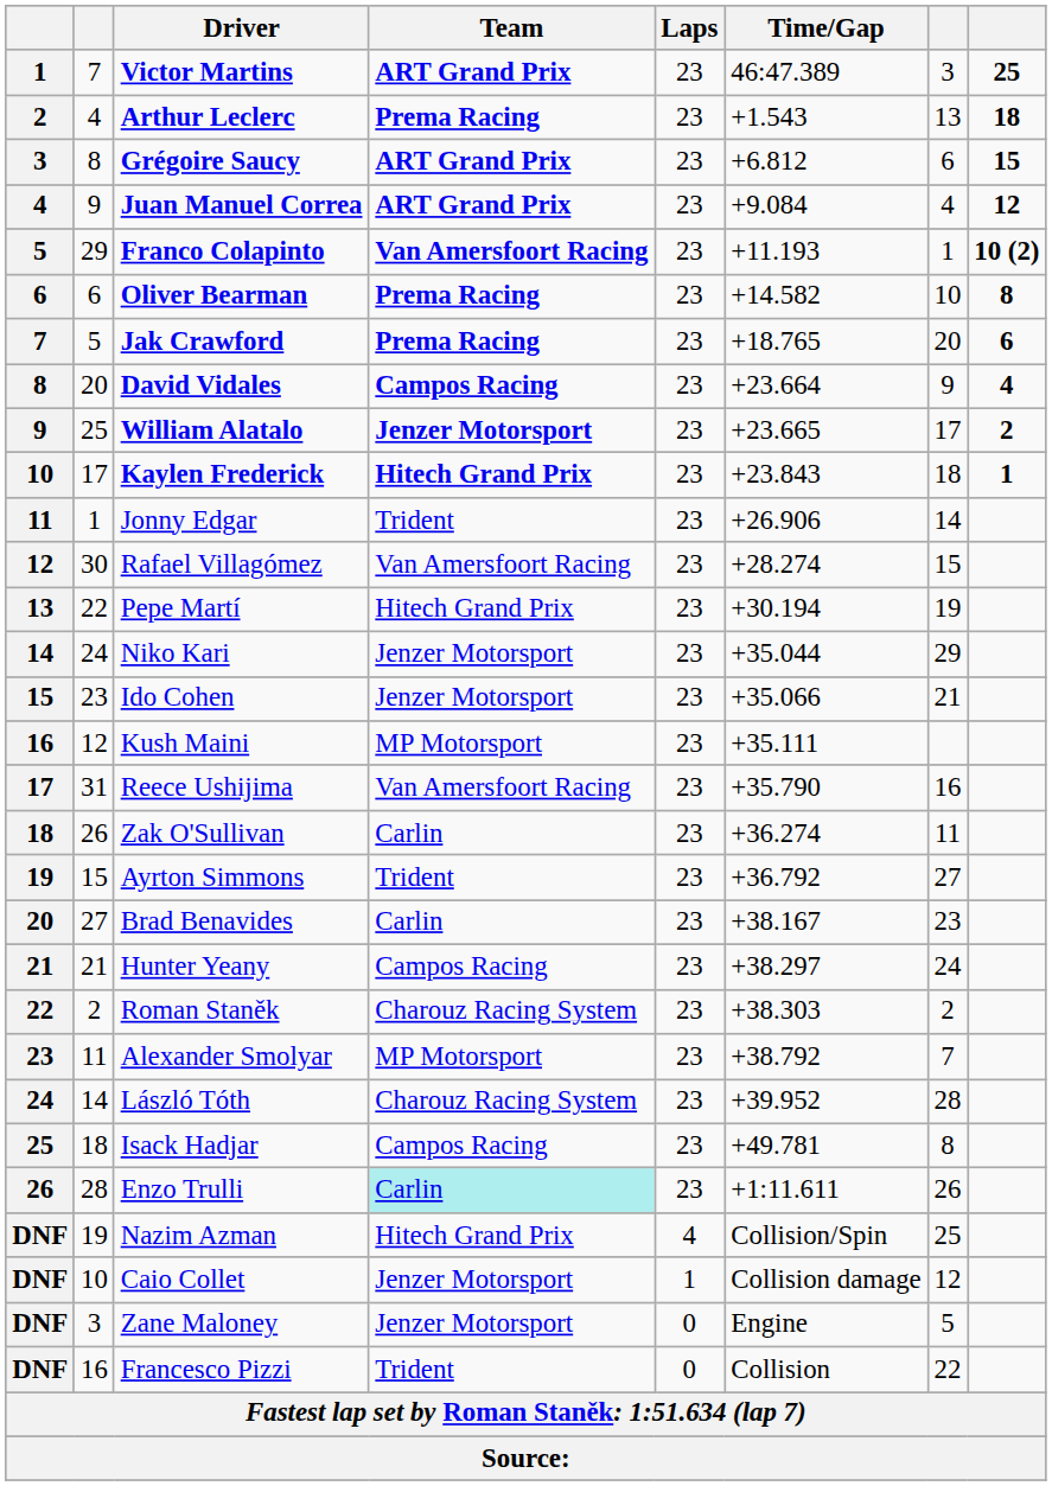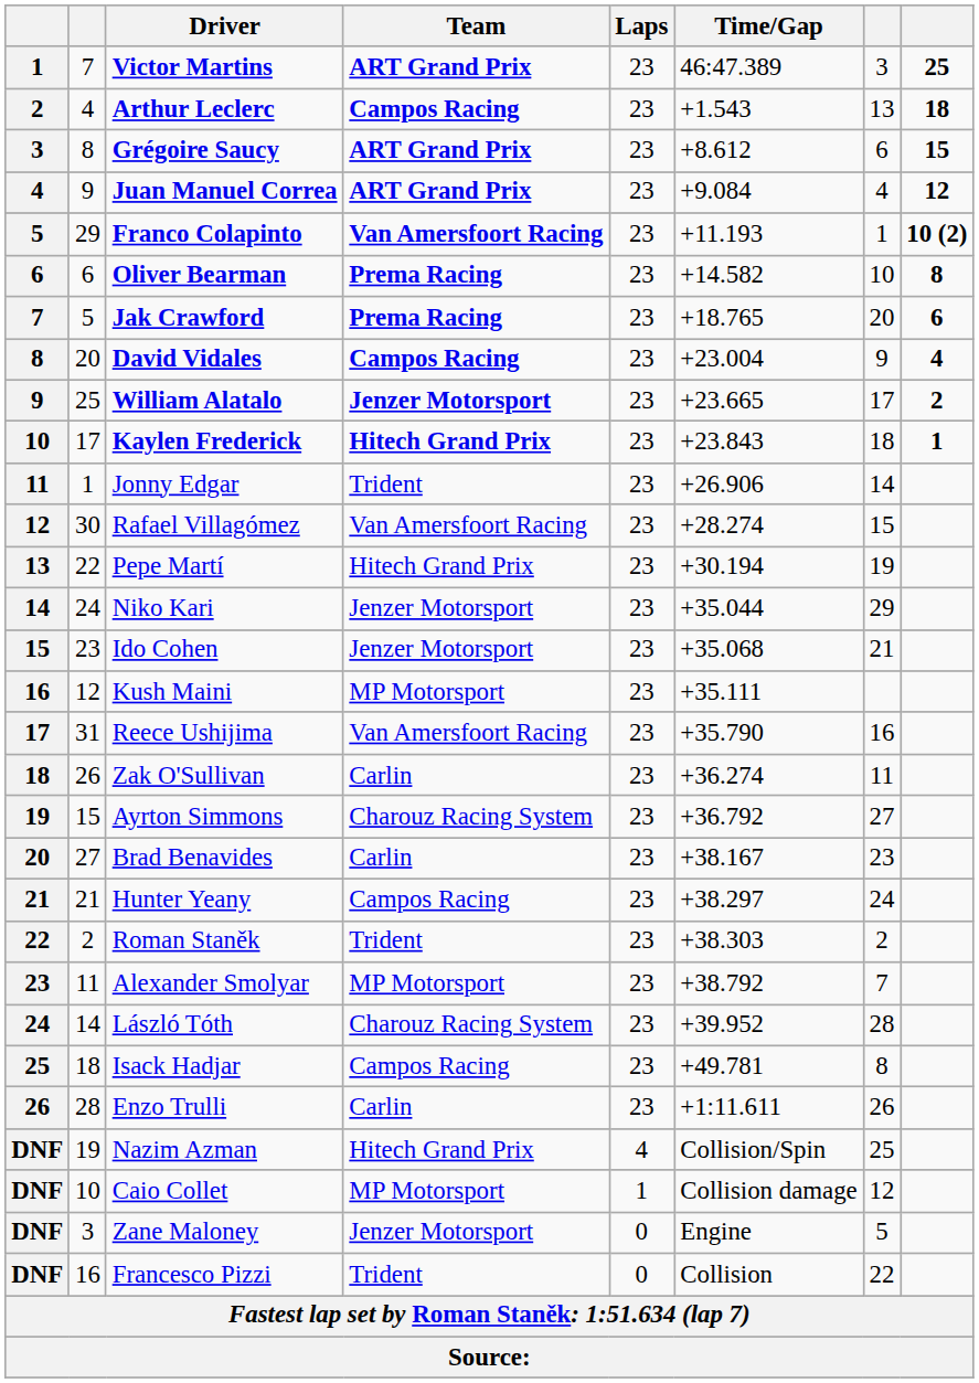 <table class="wikitable" style="font-size:85%">
 <tr>
 <th></th>
 <th></th>
 <th>Driver</th>
 <th>Team</th>
 <th>Laps</th>
 <th>Time/Gap</th>
 <th></th>
 <th></th>
 </tr>
 <tr>
 <th>1</th>
 <td align="center">7</td>
 <td><strong> <a href='#'>Victor Martins</a></strong></td>
 <td><strong><a href='#'>ART Grand Prix</a></strong></td>
 <td align="center">23</td>
 <td>46:47.389</td>
 <td align="center">3</td>
 <td align="center"><strong>25</strong></td>
 </tr>
 <tr>
 <th>2</th>
 <td align="center">4</td>
 <td><strong> <a href='#'>Arthur Leclerc</a></strong></td>
-<td><strong><a href='#'>Prema Racing</a></strong></td>
+<td><strong><a href='#'>Campos Racing</a></strong></td>
 <td align="center">23</td>
 <td>+1.543</td>
 <td align="center">13</td>
 <td align="center"><strong>18</strong></td>
 </tr>
 <tr>
 <th>3</th>
 <td align="center">8</td>
 <td><strong> <a href='#'>Grégoire Saucy</a></strong></td>
 <td><strong><a href='#'>ART Grand Prix</a></strong></td>
 <td align="center">23</td>
-<td>+6.812</td>
+<td>+8.612</td>
 <td align="center">6</td>
 <td align="center"><strong>15</strong></td>
 </tr>
 <tr>
 <th>4</th>
 <td align="center">9</td>
 <td><strong> <a href='#'>Juan Manuel Correa</a></strong></td>
 <td><strong><a href='#'>ART Grand Prix</a></strong></td>
 <td align="center">23</td>
 <td>+9.084</td>
 <td align="center">4</td>
 <td align="center"><strong>12</strong></td>
 </tr>
 <tr>
 <th>5</th>
 <td align="center">29</td>
 <td><strong> <a href='#'>Franco Colapinto</a></strong></td>
 <td><strong><a href='#'>Van Amersfoort Racing</a></strong></td>
 <td align="center">23</td>
 <td>+11.193</td>
 <td align="center">1</td>
 <td align="center"><strong>10 (2)</strong></td>
 </tr>
 <tr>
 <th>6</th>
 <td align="center">6</td>
 <td><strong> <a href='#'>Oliver Bearman</a></strong></td>
 <td><a href='#'><strong>Prema Racing</strong></a></td>
 <td align="center">23</td>
 <td>+14.582</td>
 <td align="center">10</td>
 <td align="center"><strong>8</strong></td>
 </tr>
 <tr>
 <th>7</th>
 <td align="center">5</td>
 <td><strong> <a href='#'>Jak Crawford</a></strong></td>
 <td><a href='#'><strong>Prema Racing</strong></a></td>
 <td align="center">23</td>
 <td>+18.765</td>
 <td align="center">20</td>
 <td align="center"><strong>6</strong></td>
 </tr>
 <tr>
 <th>8</th>
 <td align="center">20</td>
 <td><strong> <a href='#'>David Vidales</a></strong></td>
 <td><strong><a href='#'>Campos Racing</a></strong></td>
 <td align="center">23</td>
-<td>+23.664</td>
+<td>+23.004</td>
 <td align="center">9</td>
 <td align="center"><strong>4</strong></td>
 </tr>
 <tr>
 <th>9</th>
 <td align="center">25</td>
 <td><strong> <a href='#'>William Alatalo</a></strong></td>
 <td><strong><a href='#'>Jenzer Motorsport</a></strong></td>
 <td align="center">23</td>
 <td>+23.665</td>
 <td align="center">17</td>
 <td align="center"><strong>2</strong></td>
 </tr>
 <tr>
 <th>10</th>
 <td align="center">17</td>
 <td><strong> <a href='#'>Kaylen Frederick</a></strong></td>
 <td><strong><a href='#'>Hitech Grand Prix</a></strong></td>
 <td align="center">23</td>
 <td>+23.843</td>
 <td align="center">18</td>
 <td align="center"><strong>1</strong></td>
 </tr>
 <tr>
 <th>11</th>
 <td align="center">1</td>
 <td> <a href='#'>Jonny Edgar</a></td>
 <td><a href='#'>Trident</a></td>
 <td align="center">23</td>
 <td>+26.906</td>
 <td align="center">14</td>
 <td align="center"></td>
 </tr>
 <tr>
 <th>12</th>
 <td align="center">30</td>
 <td> <a href='#'>Rafael Villagómez</a></td>
 <td><a href='#'>Van Amersfoort Racing</a></td>
 <td align="center">23</td>
 <td>+28.274</td>
 <td align="center">15</td>
 <td></td>
 </tr>
 <tr>
 <th>13</th>
 <td align="center">22</td>
 <td> <a href='#'>Pepe Martí</a></td>
 <td><a href='#'>Hitech Grand Prix</a></td>
 <td align="center">23</td>
 <td>+30.194</td>
 <td align="center">19</td>
 <td></td>
 </tr>
 <tr>
 <th>14</th>
 <td align="center">24</td>
 <td> <a href='#'>Niko Kari</a></td>
 <td><a href='#'>Jenzer Motorsport</a></td>
 <td align="center">23</td>
 <td>+35.044</td>
 <td align="center">29</td>
 <td align="center"></td>
 </tr>
 <tr>
 <th>15</th>
 <td align="center">23</td>
 <td> <a href='#'>Ido Cohen</a></td>
 <td><a href='#'>Jenzer Motorsport</a></td>
 <td align="center">23</td>
-<td>+35.066</td>
+<td>+35.068</td>
 <td align="center">21</td>
 <td></td>
 </tr>
 <tr>
 <th>16</th>
 <td align="center">12</td>
 <td> <a href='#'>Kush Maini</a></td>
 <td><a href='#'>MP Motorsport</a></td>
 <td align="center">23</td>
 <td>+35.111</td>
 <td align="center"></td>
 <td></td>
 </tr>
 <tr>
 <th>17</th>
 <td align="center">31</td>
 <td> <a href='#'>Reece Ushijima</a></td>
 <td><a href='#'>Van Amersfoort Racing</a></td>
 <td align="center">23</td>
 <td>+35.790</td>
 <td align="center">16</td>
 <td></td>
 </tr>
 <tr>
 <th>18</th>
 <td align="center">26</td>
 <td> <a href='#'>Zak O'Sullivan</a></td>
 <td><a href='#'>Carlin</a></td>
 <td align="center">23</td>
 <td>+36.274</td>
 <td align="center">11</td>
 <td align="center"></td>
 </tr>
 <tr>
 <th>19</th>
 <td align="center">15</td>
 <td> <a href='#'>Ayrton Simmons</a></td>
-<td><a href='#'>Trident</a></td>
+<td><a href='#'>Charouz Racing System</a></td>
 <td align="center">23</td>
 <td>+36.792</td>
 <td align="center">27</td>
 <td align="center"></td>
 </tr>
 <tr>
 <th>20</th>
 <td align="center">27</td>
 <td> <a href='#'>Brad Benavides</a></td>
 <td><a href='#'>Carlin</a></td>
 <td align="center">23</td>
 <td>+38.167</td>
 <td align="center">23</td>
 <td></td>
 </tr>
 <tr>
 <th>21</th>
 <td align="center">21</td>
 <td> <a href='#'>Hunter Yeany</a></td>
 <td><a href='#'>Campos Racing</a></td>
 <td align="center">23</td>
 <td>+38.297</td>
 <td align="center">24</td>
 <td></td>
 </tr>
 <tr>
 <th>22</th>
 <td align="center">2</td>
 <td> <a href='#'>Roman Staněk</a></td>
-<td><a href='#'>Charouz Racing System</a></td>
+<td><a href='#'>Trident</a></td>
 <td align="center">23</td>
 <td>+38.303</td>
 <td align="center">2</td>
 <td></td>
 </tr>
 <tr>
 <th>23</th>
 <td align="center">11</td>
 <td> <a href='#'>Alexander Smolyar</a></td>
 <td><a href='#'>MP Motorsport</a></td>
 <td align="center">23</td>
 <td>+38.792</td>
 <td align="center">7</td>
 <td align="center"></td>
 </tr>
 <tr>
 <th>24</th>
 <td align="center">14</td>
 <td> <a href='#'>László Tóth</a></td>
 <td><a href='#'>Charouz Racing System</a></td>
 <td align="center">23</td>
 <td>+39.952</td>
 <td align="center">28</td>
 <td></td>
 </tr>
 <tr>
 <th>25</th>
 <td align="center">18</td>
 <td> <a href='#'>Isack Hadjar</a></td>
 <td><a href='#'>Campos Racing</a></td>
 <td align="center">23</td>
 <td>+49.781</td>
 <td align="center">8</td>
 <td align="center"></td>
 </tr>
 <tr>
 <th>26</th>
 <td align="center">28</td>
 <td> <a href='#'>Enzo Trulli</a></td>
-<td style="background: paleturquoise;"><a href='#'>Carlin</a></td>
+<td><a href='#'>Carlin</a></td>
 <td align="center">23</td>
 <td>+1:11.611</td>
 <td align="center">26</td>
 <td align="center"></td>
 </tr>
 <tr>
 <th>DNF</th>
 <td align="center">19</td>
 <td> <a href='#'>Nazim Azman</a></td>
 <td><a href='#'>Hitech Grand Prix</a></td>
 <td align="center">4</td>
 <td>Collision/Spin</td>
 <td align="center">25</td>
 <td></td>
 </tr>
 <tr>
 <th>DNF</th>
 <td align="center">10</td>
 <td> <a href='#'>Caio Collet</a></td>
-<td><a href='#'>Jenzer Motorsport</a></td>
+<td><a href='#'>MP Motorsport</a></td>
 <td align="center">1</td>
 <td>Collision damage</td>
 <td align="center">12</td>
 <td></td>
 </tr>
 <tr>
 <th>DNF</th>
 <td align="center">3</td>
 <td> <a href='#'>Zane Maloney</a></td>
 <td><a href='#'>Jenzer Motorsport</a></td>
 <td align="center">0</td>
 <td>Engine</td>
 <td align="center">5</td>
 <td></td>
 </tr>
 <tr>
 <th>DNF</th>
 <td align="center">16</td>
 <td> <a href='#'>Francesco Pizzi</a></td>
 <td><a href='#'>Trident</a></td>
 <td align="center">0</td>
 <td>Collision</td>
 <td align="center">22</td>
 <td></td>
 </tr>
 <tr>
 <th colspan="8"><em>Fastest lap set by</em> <strong> <a href='#'>Roman Staněk</a><strong><em>: 1:51.634 (lap 7)<em></th>
 </tr>
 <tr>
 <th colspan="8">Source:</th>
 </tr>
 </table>
